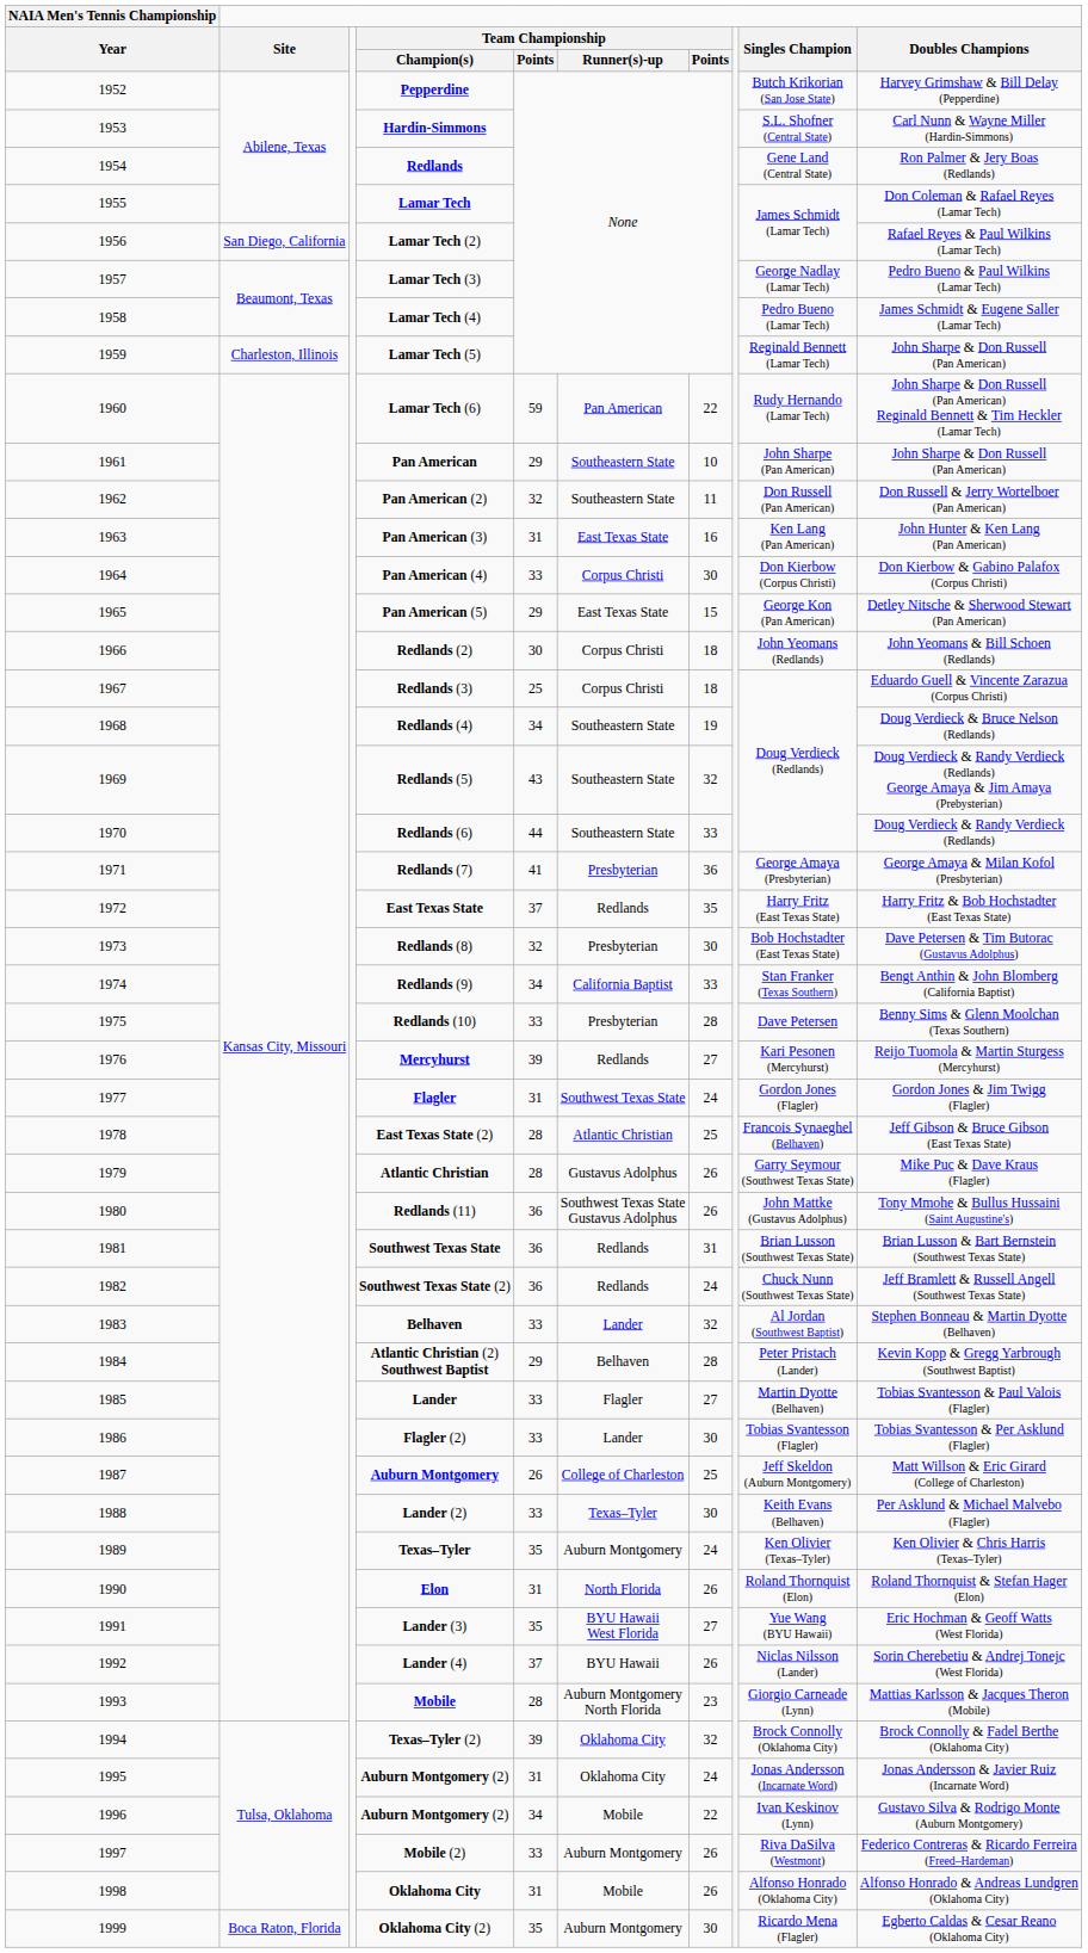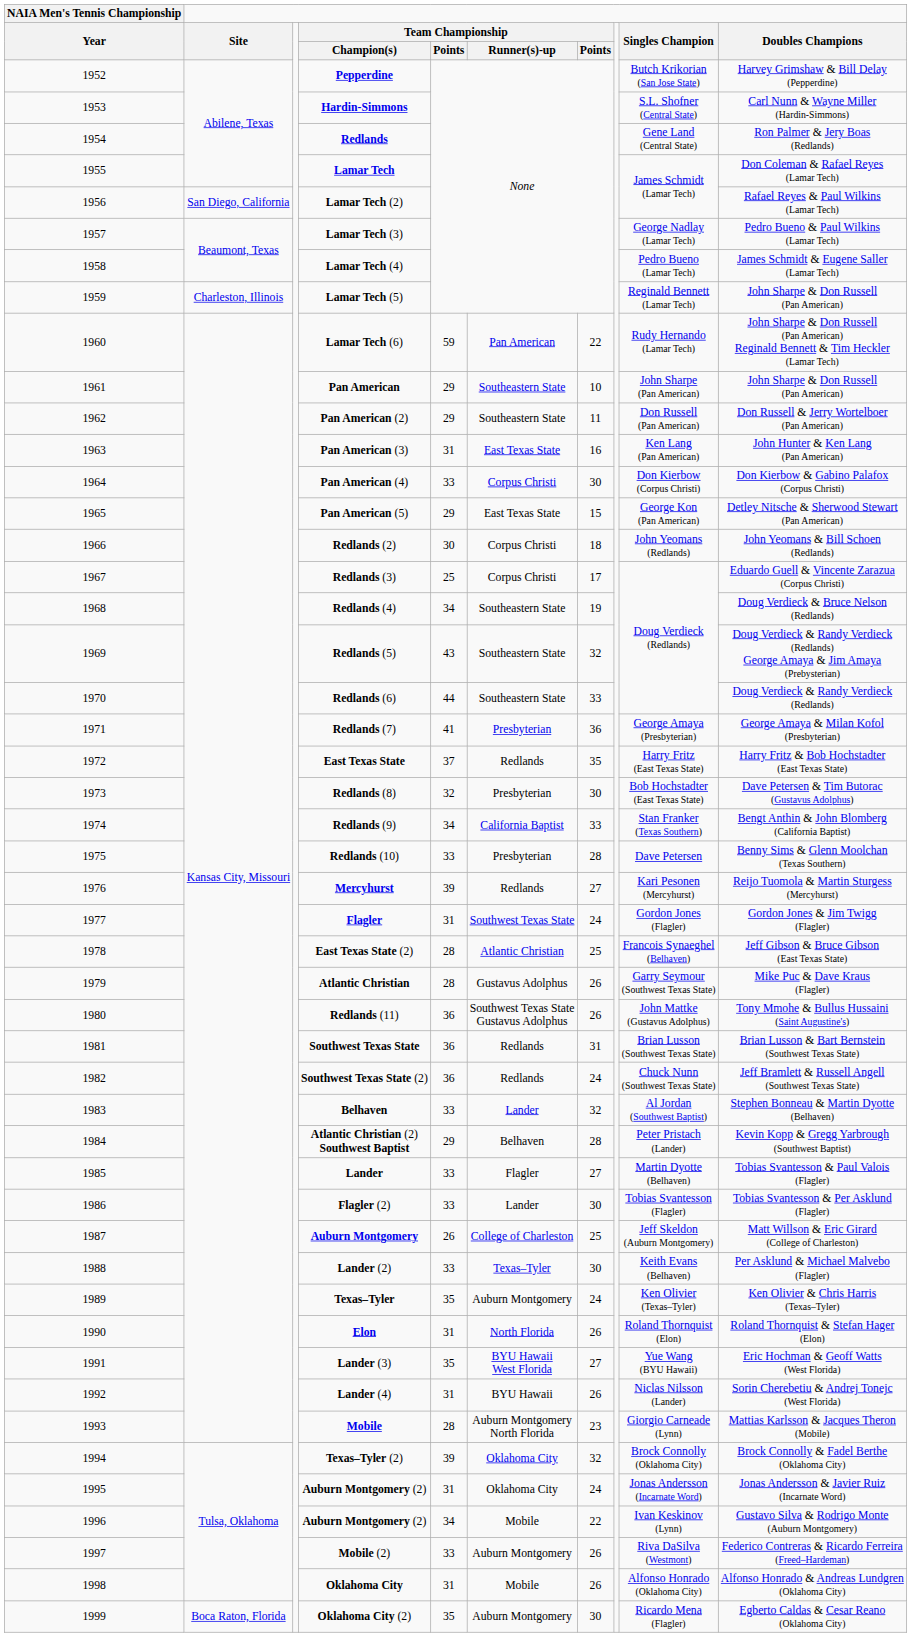 <table class="wikitable" style="text-align:center">
 <tr>
 <th style=>NAIA Men's Tennis Championship</th>
 </tr>
 <tr>
 <th rowspan="2">Year</th>
 <th rowspan="2">Site</th>
 <td rowspan="50"></td>
 <th colspan=4>Team Championship</th>
 <td rowspan="50"></td>
 <th rowspan="2">Singles Champion</th>
 <th rowspan="2">Doubles Champions</th>
 </tr>
 <tr>
 <th>Champion(s)</th>
 <th>Points</th>
 <th>Runner(s)-up</th>
 <th>Points</th>
 </tr>
 <tr>
 <td>1952</td>
 <td rowspan=4><a href='#'>Abilene, Texas</a></td>
 <td><strong><a href='#'>Pepperdine</a></strong></td>
 <td colspan=3 rowspan=8><em>None</em></td>
 <td><a href='#'>Butch Krikorian</a><br><small>(<a href='#'>San Jose State</a>)</small></td>
 <td><a href='#'>Harvey Grimshaw</a> & <a href='#'>Bill Delay</a><br><small>(Pepperdine)</small></td>
 </tr>
 <tr>
 <td>1953</td>
 <td><strong><a href='#'>Hardin-Simmons</a></strong></td>
 <td><a href='#'>S.L. Shofner</a><br><small>(<a href='#'>Central State</a>)</small></td>
 <td><a href='#'>Carl Nunn</a> & <a href='#'>Wayne Miller</a><br><small>(Hardin-Simmons)</small></td>
 </tr>
 <tr>
 <td>1954</td>
 <td><strong><a href='#'>Redlands</a></strong></td>
 <td><a href='#'>Gene Land</a><br><small>(Central State)</small></td>
 <td><a href='#'>Ron Palmer</a> & <a href='#'>Jery Boas</a><br><small>(Redlands)</small></td>
 </tr>
 <tr>
 <td>1955</td>
 <td><strong><a href='#'>Lamar Tech</a></strong></td>
 <td rowspan=2><a href='#'>James Schmidt</a><br><small>(Lamar Tech)</small></td>
 <td><a href='#'>Don Coleman</a> & <a href='#'>Rafael Reyes</a><br><small>(Lamar Tech)</small></td>
 </tr>
 <tr>
 <td>1956</td>
 <td><a href='#'>San Diego, California</a></td>
 <td><strong>Lamar Tech</strong> (2)</td>
 <td><a href='#'>Rafael Reyes</a> & <a href='#'>Paul Wilkins</a><br><small>(Lamar Tech)</small></td>
 </tr>
 <tr>
 <td>1957</td>
 <td rowspan=2><a href='#'>Beaumont, Texas</a></td>
 <td><strong>Lamar Tech</strong> (3)</td>
 <td><a href='#'>George Nadlay</a><br><small>(Lamar Tech)</small></td>
 <td><a href='#'>Pedro Bueno</a> & <a href='#'>Paul Wilkins</a><br><small>(Lamar Tech)</small></td>
 </tr>
 <tr>
 <td>1958</td>
 <td><strong>Lamar Tech</strong> (4)</td>
 <td><a href='#'>Pedro Bueno</a><br><small>(Lamar Tech)</small></td>
 <td><a href='#'>James Schmidt</a> & <a href='#'>Eugene Saller</a><br><small>(Lamar Tech)</small></td>
 </tr>
 <tr>
 <td>1959</td>
 <td><a href='#'>Charleston, Illinois</a></td>
 <td><strong>Lamar Tech</strong> (5)</td>
 <td><a href='#'>Reginald Bennett</a><br><small>(Lamar Tech)</small></td>
 <td><a href='#'>John Sharpe</a> & <a href='#'>Don Russell</a><br><small>(Pan American)</small></td>
 </tr>
 <tr>
 <td>1960</td>
 <td rowspan=34><a href='#'>Kansas City, Missouri</a></td>
 <td><strong>Lamar Tech</strong> (6)</td>
 <td>59</td>
 <td><a href='#'>Pan American</a></td>
 <td>22</td>
 <td><a href='#'>Rudy Hernando</a><br><small>(Lamar Tech)</small></td>
 <td><a href='#'>John Sharpe</a> & <a href='#'>Don Russell</a><br><small>(Pan American)</small><br><a href='#'>Reginald Bennett</a> & <a href='#'>Tim Heckler</a><br><small>(Lamar Tech)</small></td>
 </tr>
 <tr>
 <td>1961</td>
 <td><strong>Pan American</strong></td>
 <td>29</td>
 <td><a href='#'>Southeastern State</a></td>
 <td>10</td>
 <td><a href='#'>John Sharpe</a><br><small>(Pan American)</small></td>
 <td><a href='#'>John Sharpe</a> & <a href='#'>Don Russell</a><br><small>(Pan American)</small></td>
 </tr>
 <tr>
 <td>1962</td>
 <td><strong>Pan American</strong> (2)</td>
-<td>32</td>
+<td>29</td>
 <td>Southeastern State</td>
 <td>11</td>
 <td><a href='#'>Don Russell</a><br><small>(Pan American)</small></td>
 <td><a href='#'>Don Russell</a> & <a href='#'>Jerry Wortelboer</a><br><small>(Pan American)</small></td>
 </tr>
 <tr>
 <td>1963</td>
 <td><strong>Pan American</strong> (3)</td>
 <td>31</td>
 <td><a href='#'>East Texas State</a></td>
 <td>16</td>
 <td><a href='#'>Ken Lang</a><br><small>(Pan American)</small></td>
 <td><a href='#'>John Hunter</a> & <a href='#'>Ken Lang</a><br><small>(Pan American)</small></td>
 </tr>
 <tr>
 <td>1964</td>
 <td><strong>Pan American</strong> (4)</td>
 <td>33</td>
 <td><a href='#'>Corpus Christi</a></td>
 <td>30</td>
 <td><a href='#'>Don Kierbow</a><br><small>(Corpus Christi)</small></td>
 <td><a href='#'>Don Kierbow</a> & <a href='#'>Gabino Palafox</a><br><small>(Corpus Christi)</small></td>
 </tr>
 <tr>
 <td>1965</td>
 <td><strong>Pan American</strong> (5)</td>
 <td>29</td>
 <td>East Texas State</td>
 <td>15</td>
 <td><a href='#'>George Kon</a><br><small>(Pan American)</small></td>
 <td><a href='#'>Detley Nitsche</a> & <a href='#'>Sherwood Stewart</a><br><small>(Pan American)</small></td>
 </tr>
 <tr>
 <td>1966</td>
 <td><strong>Redlands</strong> (2)</td>
 <td>30</td>
 <td>Corpus Christi</td>
 <td>18</td>
 <td><a href='#'>John Yeomans</a><br><small>(Redlands)</small></td>
 <td><a href='#'>John Yeomans</a> & <a href='#'>Bill Schoen</a><br><small>(Redlands)</small></td>
 </tr>
 <tr>
 <td>1967</td>
 <td><strong>Redlands</strong> (3)</td>
 <td>25</td>
 <td>Corpus Christi</td>
-<td>18</td>
+<td>17</td>
 <td rowspan=4><a href='#'>Doug Verdieck</a><br><small>(Redlands)</small></td>
 <td><a href='#'>Eduardo Guell</a> & <a href='#'>Vincente Zarazua</a><br><small>(Corpus Christi)</small></td>
 </tr>
 <tr>
 <td>1968</td>
 <td><strong>Redlands</strong> (4)</td>
 <td>34</td>
 <td>Southeastern State</td>
 <td>19</td>
 <td><a href='#'>Doug Verdieck</a> & <a href='#'>Bruce Nelson</a><br><small>(Redlands)</small></td>
 </tr>
 <tr>
 <td>1969</td>
 <td><strong>Redlands</strong> (5)</td>
 <td>43</td>
 <td>Southeastern State</td>
 <td>32</td>
 <td><a href='#'>Doug Verdieck</a> & <a href='#'>Randy Verdieck</a><br><small>(Redlands)</small><br><a href='#'>George Amaya</a> & <a href='#'>Jim Amaya</a><br><small>(Prebysterian)</small></td>
 </tr>
 <tr>
 <td>1970</td>
 <td><strong>Redlands</strong> (6)</td>
 <td>44</td>
 <td>Southeastern State</td>
 <td>33</td>
 <td><a href='#'>Doug Verdieck</a> & <a href='#'>Randy Verdieck</a><br><small>(Redlands)</small></td>
 </tr>
 <tr>
 <td>1971</td>
 <td><strong>Redlands</strong> (7)</td>
 <td>41</td>
 <td><a href='#'>Presbyterian</a></td>
 <td>36</td>
 <td><a href='#'>George Amaya</a><br><small>(Presbyterian)</small></td>
 <td><a href='#'>George Amaya</a> & <a href='#'>Milan Kofol</a><br><small>(Presbyterian)</small></td>
 </tr>
 <tr>
 <td>1972</td>
 <td><strong>East Texas State</strong></td>
 <td>37</td>
 <td>Redlands</td>
 <td>35</td>
 <td><a href='#'>Harry Fritz</a><br><small>(East Texas State)</small></td>
 <td><a href='#'>Harry Fritz</a> & <a href='#'>Bob Hochstadter</a><br><small>(East Texas State)</small></td>
 </tr>
 <tr>
 <td>1973</td>
 <td><strong>Redlands</strong> (8)</td>
 <td>32</td>
 <td>Presbyterian</td>
 <td>30</td>
 <td><a href='#'>Bob Hochstadter</a><br><small>(East Texas State)</small></td>
 <td><a href='#'>Dave Petersen</a> & <a href='#'>Tim Butorac</a><br><small>(<a href='#'>Gustavus Adolphus</a>)</small></td>
 </tr>
 <tr>
 <td>1974</td>
 <td><strong>Redlands</strong> (9)</td>
 <td>34</td>
 <td><a href='#'>California Baptist</a></td>
 <td>33</td>
 <td><a href='#'>Stan Franker</a><br><small>(<a href='#'>Texas Southern</a>)</small></td>
 <td><a href='#'>Bengt Anthin</a> & <a href='#'>John Blomberg</a><br><small>(California Baptist)</small></td>
 </tr>
 <tr>
 <td>1975</td>
 <td><strong>Redlands</strong> (10)</td>
 <td>33</td>
 <td>Presbyterian</td>
 <td>28</td>
 <td><a href='#'>Dave Petersen</a></td>
 <td><a href='#'>Benny Sims</a> & <a href='#'>Glenn Moolchan</a><br><small>(Texas Southern)</small></td>
 </tr>
 <tr>
 <td>1976</td>
 <td><strong><a href='#'>Mercyhurst</a></strong></td>
 <td>39</td>
 <td>Redlands</td>
 <td>27</td>
 <td><a href='#'>Kari Pesonen</a><br><small>(Mercyhurst)</small></td>
 <td><a href='#'>Reijo Tuomola</a> & <a href='#'>Martin Sturgess</a><br><small>(Mercyhurst)</small></td>
 </tr>
 <tr>
 <td>1977</td>
 <td><strong><a href='#'>Flagler</a></strong></td>
 <td>31</td>
 <td><a href='#'>Southwest Texas State</a></td>
 <td>24</td>
 <td><a href='#'>Gordon Jones</a><br><small>(Flagler)</small></td>
 <td><a href='#'>Gordon Jones</a> & <a href='#'>Jim Twigg</a><br><small>(Flagler)</small></td>
 </tr>
 <tr>
 <td>1978</td>
 <td><strong>East Texas State</strong> (2)</td>
 <td>28</td>
 <td><a href='#'>Atlantic Christian</a></td>
 <td>25</td>
 <td><a href='#'>Francois Synaeghel</a><br><small>(<a href='#'>Belhaven</a>)</small></td>
 <td><a href='#'>Jeff Gibson</a> & <a href='#'>Bruce Gibson</a><br><small>(East Texas State)</small></td>
 </tr>
 <tr>
 <td>1979</td>
 <td><strong>Atlantic Christian</strong></td>
 <td>28</td>
 <td>Gustavus Adolphus</td>
 <td>26</td>
 <td><a href='#'>Garry Seymour</a><br><small>(Southwest Texas State)</small></td>
 <td><a href='#'>Mike Puc</a> & <a href='#'>Dave Kraus</a><br><small>(Flagler)</small></td>
 </tr>
 <tr>
 <td>1980</td>
 <td><strong>Redlands</strong> (11)</td>
 <td>36</td>
 <td>Southwest Texas State<br>Gustavus Adolphus</td>
 <td>26</td>
 <td><a href='#'>John Mattke</a><br><small>(Gustavus Adolphus)</small></td>
 <td><a href='#'>Tony Mmohe</a> & <a href='#'>Bullus Hussaini</a><br><small>(<a href='#'>Saint Augustine's</a>)</small></td>
 </tr>
 <tr>
 <td>1981</td>
 <td><strong>Southwest Texas State</strong></td>
 <td>36</td>
 <td>Redlands</td>
 <td>31</td>
 <td><a href='#'>Brian Lusson</a><br><small>(Southwest Texas State)</small></td>
 <td><a href='#'>Brian Lusson</a> & <a href='#'>Bart Bernstein</a><br><small>(Southwest Texas State)</small></td>
 </tr>
 <tr>
 <td>1982</td>
 <td><strong>Southwest Texas State</strong> (2)</td>
 <td>36</td>
 <td>Redlands</td>
 <td>24</td>
 <td><a href='#'>Chuck Nunn</a><br><small>(Southwest Texas State)</small></td>
 <td><a href='#'>Jeff Bramlett</a> & <a href='#'>Russell Angell</a><br><small>(Southwest Texas State)</small></td>
 </tr>
 <tr>
 <td>1983</td>
 <td><strong>Belhaven</strong></td>
 <td>33</td>
 <td><a href='#'>Lander</a></td>
 <td>32</td>
 <td><a href='#'>Al Jordan</a><br><small>(<a href='#'>Southwest Baptist</a>)</small></td>
 <td><a href='#'>Stephen Bonneau</a> & <a href='#'>Martin Dyotte</a><br><small>(Belhaven)</small></td>
 </tr>
 <tr>
 <td>1984</td>
 <td><strong>Atlantic Christian</strong> (2)<br><strong>Southwest Baptist</strong></td>
 <td>29</td>
 <td>Belhaven</td>
 <td>28</td>
 <td><a href='#'>Peter Pristach</a><br><small>(Lander)</small></td>
 <td><a href='#'>Kevin Kopp</a> & <a href='#'>Gregg Yarbrough</a><br><small>(Southwest Baptist)</small></td>
 </tr>
 <tr>
 <td>1985</td>
 <td><strong>Lander</strong></td>
 <td>33</td>
 <td>Flagler</td>
 <td>27</td>
 <td><a href='#'>Martin Dyotte</a><br><small>(Belhaven)</small></td>
 <td><a href='#'>Tobias Svantesson</a> & <a href='#'>Paul Valois</a><br><small>(Flagler)</small></td>
 </tr>
 <tr>
 <td>1986</td>
 <td><strong>Flagler</strong> (2)</td>
 <td>33</td>
 <td>Lander</td>
 <td>30</td>
 <td><a href='#'>Tobias Svantesson</a><br><small>(Flagler)</small></td>
 <td><a href='#'>Tobias Svantesson</a> & <a href='#'>Per Asklund</a><br><small>(Flagler)</small></td>
 </tr>
 <tr>
 <td>1987</td>
 <td><strong><a href='#'>Auburn Montgomery</a></strong></td>
 <td>26</td>
 <td><a href='#'>College of Charleston</a></td>
 <td>25</td>
 <td><a href='#'>Jeff Skeldon</a><br><small>(Auburn Montgomery)</small></td>
 <td><a href='#'>Matt Willson</a> & <a href='#'>Eric Girard</a><br><small>(College of Charleston)</small></td>
 </tr>
 <tr>
 <td>1988</td>
 <td><strong>Lander</strong> (2)</td>
 <td>33</td>
 <td><a href='#'>Texas–Tyler</a></td>
 <td>30</td>
 <td><a href='#'>Keith Evans</a><br><small>(Belhaven)</small></td>
 <td><a href='#'>Per Asklund</a> & <a href='#'>Michael Malvebo</a><br><small>(Flagler)</small></td>
 </tr>
 <tr>
 <td>1989</td>
 <td><strong>Texas–Tyler</strong></td>
 <td>35</td>
 <td>Auburn Montgomery</td>
 <td>24</td>
 <td><a href='#'>Ken Olivier</a><br><small>(Texas–Tyler)</small></td>
 <td><a href='#'>Ken Olivier</a> & <a href='#'>Chris Harris</a><br><small>(Texas–Tyler)</small></td>
 </tr>
 <tr>
 <td>1990</td>
 <td><strong><a href='#'>Elon</a></strong></td>
 <td>31</td>
 <td><a href='#'>North Florida</a></td>
 <td>26</td>
 <td><a href='#'>Roland Thornquist</a><br><small>(Elon)</small></td>
 <td><a href='#'>Roland Thornquist</a> & <a href='#'>Stefan Hager</a><br><small>(Elon)</small></td>
 </tr>
 <tr>
 <td>1991</td>
 <td><strong>Lander</strong> (3)</td>
 <td>35</td>
 <td><a href='#'>BYU Hawaii</a><br><a href='#'>West Florida</a></td>
 <td>27</td>
 <td><a href='#'>Yue Wang</a><br><small>(BYU Hawaii)</small></td>
 <td><a href='#'>Eric Hochman</a> & <a href='#'>Geoff Watts</a><br><small>(West Florida)</small></td>
 </tr>
 <tr>
 <td>1992</td>
 <td><strong>Lander</strong> (4)</td>
-<td>37</td>
+<td>31</td>
 <td>BYU Hawaii</td>
 <td>26</td>
 <td><a href='#'>Niclas Nilsson</a><br><small>(Lander)</small></td>
 <td><a href='#'>Sorin Cherebetiu</a> & <a href='#'>Andrej Tonejc</a><br><small>(West Florida)</small></td>
 </tr>
 <tr>
 <td>1993</td>
 <td><strong><a href='#'>Mobile</a></strong></td>
 <td>28</td>
 <td>Auburn Montgomery<br>North Florida</td>
 <td>23</td>
 <td><a href='#'>Giorgio Carneade</a><br><small>(Lynn)</small></td>
 <td><a href='#'>Mattias Karlsson</a> & <a href='#'>Jacques Theron</a><br><small>(Mobile)</small></td>
 </tr>
 <tr>
 <td>1994</td>
 <td rowspan=5><a href='#'>Tulsa, Oklahoma</a></td>
 <td><strong>Texas–Tyler</strong> (2)</td>
 <td>39</td>
 <td><a href='#'>Oklahoma City</a></td>
 <td>32</td>
 <td><a href='#'>Brock Connolly</a><br><small>(Oklahoma City)</small></td>
 <td><a href='#'>Brock Connolly</a> & <a href='#'>Fadel Berthe</a><br><small>(Oklahoma City)</small></td>
 </tr>
 <tr>
 <td>1995</td>
 <td><strong>Auburn Montgomery</strong> (2)</td>
 <td>31</td>
 <td>Oklahoma City</td>
 <td>24</td>
 <td><a href='#'>Jonas Andersson</a><br><small>(<a href='#'>Incarnate Word</a>)</small></td>
 <td><a href='#'>Jonas Andersson</a> & <a href='#'>Javier Ruiz</a><br><small>(Incarnate Word)</small></td>
 </tr>
 <tr>
 <td>1996</td>
 <td><strong>Auburn Montgomery</strong> (2)</td>
 <td>34</td>
 <td>Mobile</td>
 <td>22</td>
 <td><a href='#'>Ivan Keskinov</a><br><small>(Lynn)</small></td>
 <td><a href='#'>Gustavo Silva</a> & <a href='#'>Rodrigo Monte</a><br><small>(Auburn Montgomery)</small></td>
 </tr>
 <tr>
 <td>1997</td>
 <td><strong>Mobile</strong> (2)</td>
 <td>33</td>
 <td>Auburn Montgomery</td>
 <td>26</td>
 <td><a href='#'>Riva DaSilva</a><br><small>(<a href='#'>Westmont</a>)</small></td>
 <td><a href='#'>Federico Contreras</a> & <a href='#'>Ricardo Ferreira</a><br><small>(<a href='#'>Freed–Hardeman</a>)</small></td>
 </tr>
 <tr>
 <td>1998</td>
 <td><strong>Oklahoma City</strong></td>
 <td>31</td>
 <td>Mobile</td>
 <td>26</td>
 <td><a href='#'>Alfonso Honrado</a><br><small>(Oklahoma City)</small></td>
 <td><a href='#'>Alfonso Honrado</a> & <a href='#'>Andreas Lundgren</a><br><small>(Oklahoma City)</small></td>
 </tr>
 <tr>
 <td>1999</td>
 <td><a href='#'>Boca Raton, Florida</a></td>
 <td><strong>Oklahoma City</strong> (2)</td>
 <td>35</td>
 <td>Auburn Montgomery</td>
 <td>30</td>
 <td><a href='#'>Ricardo Mena</a><br><small>(Flagler)</small></td>
 <td><a href='#'>Egberto Caldas</a> & <a href='#'>Cesar Reano</a><br><small>(Oklahoma City)</small></td>
 </tr>
 </table>
